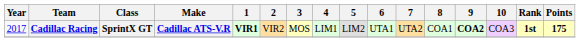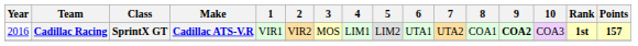 <table class="wikitable" style="text-align:center; font-size:90%">
 <tr>
 <th>Year</th>
 <th>Team</th>
 <th>Class</th>
 <th>Make</th>
 <th>1</th>
 <th>2</th>
 <th>3</th>
 <th>4</th>
 <th>5</th>
 <th>6</th>
 <th>7</th>
 <th>8</th>
 <th>9</th>
 <th>10</th>
 <th>Rank</th>
 <th>Points</th>
 </tr>
 <tr>
-<td><a href='#'>2017</a></td>
+<td><a href='#'>2016</a></td>
 <th><a href='#'>Cadillac Racing</a></th>
 <th>SprintX GT</th>
 <th><a href='#'>Cadillac ATS-V.R</a></th>
-<td style="background:#DFFFDF;"><strong>VIR1<br></strong></td>
+<td style="background:#DFFFDF;">VIR1<br></td>
 <td style="background:#FFDF9F;">VIR2<br></td>
 <td style="background:#FFFFBF;">MOS<br></td>
 <td style="background:#DFFFDF;">LIM1<br></td>
 <td style="background:#DFDFDF;">LIM2<br></td>
 <td style="background:#DFFFDF;">UTA1<br></td>
 <td style="background:#FFDF9F;">UTA2<br></td>
 <td style="background:#DFFFDF;">COA1<br></td>
 <td style="background:#DFFFDF;"><strong>COA2<br></strong></td>
 <td style="background:#EFCFFF;">COA3<br></td>
 <th style="background:#FFFFBF;">1st</th>
-<th style="background:#FFFFBF;">175</th>
+<th style="background:#FFFFBF;">157</th>
 </tr>
 <tr>
 </tr>
 </table>
